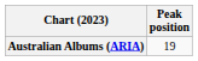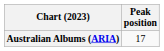 <table class="wikitable plainrowheaders" style="text-align:center">
 <tr>
 <th scope="col">Chart (2023)</th>
 <th scope="col">Peak<br>position</th>
 </tr>
 <tr>
 <th scope="row">Australian Albums (<a href='#'>ARIA</a>)</th>
-<td>19</td>
+<td>17</td>
 </tr>
 </table>
